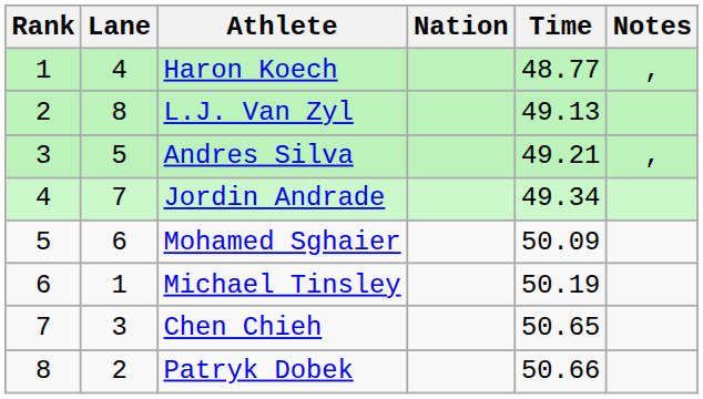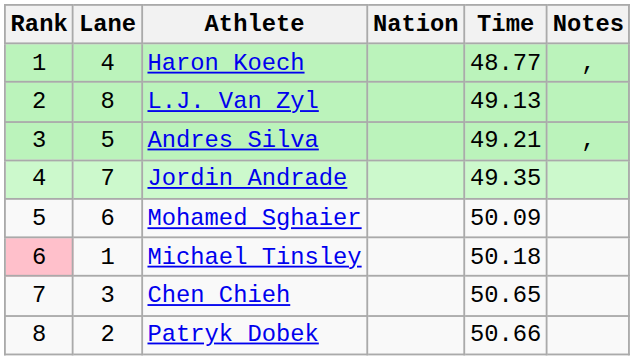 <table class="wikitable sortable" style="text-align:center">
 <tr>
 <th>Rank</th>
 <th>Lane</th>
 <th>Athlete</th>
 <th>Nation</th>
 <th>Time</th>
 <th>Notes</th>
 </tr>
 <tr bgcolor=#bbf3bb>
 <td>1</td>
 <td>4</td>
 <td align=left><a href='#'>Haron Koech</a></td>
 <td align=left></td>
 <td>48.77</td>
 <td>, </td>
 </tr>
 <tr bgcolor=#bbf3bb>
 <td>2</td>
 <td>8</td>
 <td align=left><a href='#'>L.J. Van Zyl</a></td>
 <td align=left></td>
 <td>49.13</td>
 <td></td>
 </tr>
 <tr bgcolor=#bbf3bb>
 <td>3</td>
 <td>5</td>
 <td align=left><a href='#'>Andres Silva</a></td>
 <td align=left></td>
 <td>49.21</td>
 <td>, </td>
 </tr>
 <tr bgcolor=#ccf9cc>
 <td>4</td>
 <td>7</td>
 <td align=left><a href='#'>Jordin Andrade</a></td>
 <td align=left></td>
-<td>49.34</td>
+<td>49.35</td>
 <td></td>
 </tr>
 <tr>
 <td>5</td>
 <td>6</td>
 <td align=left><a href='#'>Mohamed Sghaier</a></td>
 <td align=left></td>
 <td>50.09</td>
 <td></td>
 </tr>
 <tr>
-<td>6</td>
+<td style="background: pink;">6</td>
 <td>1</td>
 <td align=left><a href='#'>Michael Tinsley</a></td>
 <td align=left></td>
-<td>50.19</td>
+<td>50.18</td>
 <td></td>
 </tr>
 <tr>
 <td>7</td>
 <td>3</td>
 <td align=left><a href='#'>Chen Chieh</a></td>
 <td align=left></td>
 <td>50.65</td>
 <td></td>
 </tr>
 <tr>
 <td>8</td>
 <td>2</td>
 <td align=left><a href='#'>Patryk Dobek</a></td>
 <td align=left></td>
 <td>50.66</td>
 <td></td>
 </tr>
 </table>
